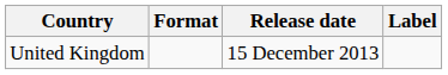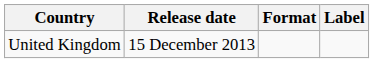 <table class="wikitable plainrowheaders">
 <tr>
 <th scope="col">Country</th>
+<th scope="col">Release date</th>
 <th scope="col">Format</th>
-<th scope="col">Release date</th>
 <th scope="col">Label</th>
 </tr>
 <tr>
 <td>United Kingdom</td>
+<td>15 December 2013</td>
 <td></td>
-<td>15 December 2013</td>
 <td></td>
 </tr>
 </table>
